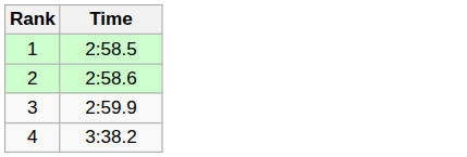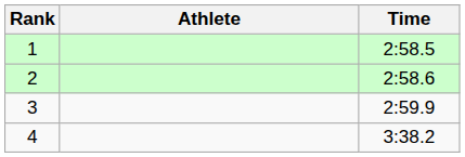 <table class=wikitable style="text-align:center">
 <tr>
 <th width=40>Rank</th>
+<th width=250>Athlete</th>
 <th width=80>Time</th>
 </tr>
 <tr bgcolor="ccffcc">
 <td>1</td>
+<td align=left></td>
 <td>2:58.5</td>
 </tr>
 <tr bgcolor="ccffcc">
 <td>2</td>
+<td align=left></td>
 <td>2:58.6</td>
 </tr>
 <tr>
 <td>3</td>
+<td align=left></td>
 <td>2:59.9</td>
 </tr>
 <tr>
 <td>4</td>
+<td align=left></td>
 <td>3:38.2</td>
 </tr>
 </table>
